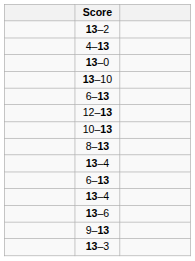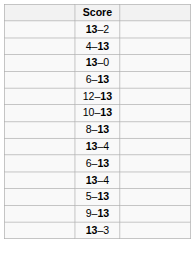 <table class="wikitable" style="text-align: center;">
 <tr>
 <th width=100></th>
 <th width=60>Score</th>
 <th width=100></th>
 </tr>
 <tr>
 <td align=left><strong></strong></td>
 <td><strong>13</strong>–2</td>
 <td align=left></td>
 </tr>
 <tr>
 <td align=left></td>
 <td>4–<strong>13</strong></td>
 <td align=left><strong></strong></td>
 </tr>
 <tr>
 <td align=left><strong></strong></td>
 <td><strong>13</strong>–0</td>
-<td align=left></td>
-</tr>
-<tr>
-<td align=left><strong></strong></td>
-<td><strong>13</strong>–10</td>
 <td align=left></td>
 </tr>
 <tr>
 <td align=left></td>
 <td>6–<strong>13</strong></td>
 <td align=left><strong></strong></td>
 </tr>
 <tr>
 <td align=left></td>
 <td>12–<strong>13</strong></td>
 <td align=left><strong></strong></td>
 </tr>
 <tr>
 <td align=left></td>
 <td>10–<strong>13</strong></td>
 <td align=left><strong></strong></td>
 </tr>
 <tr>
 <td align=left></td>
 <td>8–<strong>13</strong></td>
 <td align=left><strong></strong></td>
 </tr>
 <tr>
 <td align=left><strong></strong></td>
 <td><strong>13</strong>–4</td>
 <td align=left></td>
 </tr>
 <tr>
 <td align=left></td>
 <td>6–<strong>13</strong></td>
 <td align=left><strong></strong></td>
 </tr>
 <tr>
 <td align=left><strong></strong></td>
 <td><strong>13</strong>–4</td>
 <td align=left></td>
 </tr>
 <tr>
+<td align=left></td>
+<td>5–<strong>13</strong></td>
 <td align=left><strong></strong></td>
-<td><strong>13</strong>–6</td>
-<td align=left></td>
 </tr>
 <tr>
 <td align=left></td>
 <td>9–<strong>13</strong></td>
 <td align=left><strong></strong></td>
 </tr>
 <tr>
 <td align=left><strong></strong></td>
 <td><strong>13</strong>–3</td>
 <td align=left></td>
 </tr>
 </table>
